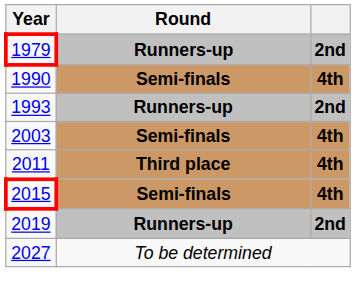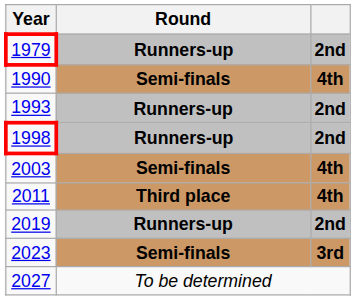 <table class="wikitable" style="text-align: center; font-size:90%">
 <tr>
 <th>Year</th>
 <th style="width:200px">Round</th>
 <th></th>
 </tr>
 <tr>
 <td style="border: 3px solid red"><a href='#'>1979</a></td>
 <td bgcolor=Silver><strong>Runners-up</strong></td>
 <td bgcolor=Silver><strong>2nd</strong></td>
 </tr>
 <tr>
 <td><a href='#'>1990</a></td>
 <td bgcolor="cc9966"><strong>Semi-finals</strong></td>
 <td bgcolor="cc9966"><strong>4th</strong></td>
 </tr>
 <tr>
 <td><a href='#'>1993</a></td>
 <td bgcolor=Silver><strong>Runners-up</strong></td>
 <td bgcolor=Silver><strong>2nd</strong></td>
 </tr>
 <tr>
+<td style="border: 3px solid red"><a href='#'>1998</a></td>
+<td bgcolor=Silver><strong>Runners-up</strong></td>
+<td bgcolor=Silver><strong>2nd</strong></td>
+</tr>
+<tr>
 <td><a href='#'>2003</a></td>
 <td bgcolor="cc9966"><strong>Semi-finals</strong></td>
 <td bgcolor="cc9966"><strong>4th</strong></td>
 </tr>
 <tr>
 <td><a href='#'>2011</a></td>
 <td bgcolor="cc9966"><strong>Third place</strong></td>
 <td bgcolor="cc9966"><strong>4th</strong></td>
 </tr>
 <tr>
-<td style="border: 3px solid red"><a href='#'>2015</a></td>
-<td bgcolor="cc9966"><strong>Semi-finals</strong></td>
-<td bgcolor="cc9966"><strong>4th</strong></td>
-</tr>
-<tr>
 <td><a href='#'>2019</a></td>
 <td bgcolor=Silver><strong>Runners-up</strong></td>
 <td bgcolor=Silver><strong>2nd</strong></td>
+</tr>
+<tr>
+<td><a href='#'>2023</a></td>
+<td bgcolor="cc9966"><strong>Semi-finals</strong></td>
+<td bgcolor="cc9966"><strong>3rd</strong></td>
 </tr>
 <tr>
 <td><a href='#'>2027</a></td>
 <td colspan="2"><em>To be determined</em></td>
 </tr>
 </table>
